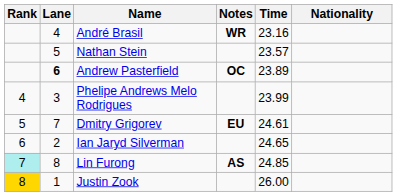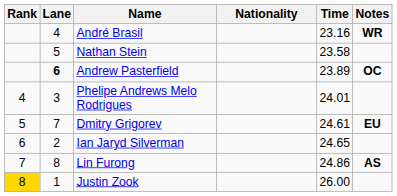 <table class="wikitable sortable" style="text-align:center">
 <tr>
 <th>Rank</th>
 <th>Lane</th>
 <th style="width:180px">Name</th>
+<th style="width:125px">Nationality</th>
+<th>Time</th>
 <th>Notes</th>
-<th>Time</th>
-<th style="width:125px">Nationality</th>
 </tr>
 <tr>
 <td></td>
 <td>4</td>
 <td style="text-align:left;"><a href='#'>André Brasil</a></td>
+<td style="text-align:left;"></td>
+<td>23.16</td>
 <td><strong>WR</strong></td>
-<td>23.16</td>
-<td style="text-align:left;"></td>
 </tr>
 <tr>
 <td></td>
 <td>5</td>
 <td style="text-align:left;"><a href='#'>Nathan Stein</a></td>
+<td style="text-align:left;"></td>
+<td>23.58</td>
 <td></td>
-<td>23.57</td>
-<td style="text-align:left;"></td>
 </tr>
 <tr>
 <td></td>
 <td><strong>6</strong></td>
 <td style="text-align:left;"><a href='#'>Andrew Pasterfield</a></td>
+<td style="text-align:left;"></td>
+<td>23.89</td>
 <td><strong>OC</strong></td>
-<td>23.89</td>
-<td style="text-align:left;"></td>
 </tr>
 <tr>
 <td>4</td>
 <td>3</td>
 <td style="text-align:left;"><a href='#'>Phelipe Andrews Melo Rodrigues</a></td>
+<td style="text-align:left;"></td>
+<td>24.01</td>
 <td></td>
-<td>23.99</td>
-<td style="text-align:left;"></td>
 </tr>
 <tr>
 <td>5</td>
 <td>7</td>
 <td style="text-align:left;"><a href='#'>Dmitry Grigorev</a></td>
+<td style="text-align:left;"></td>
+<td>24.61</td>
 <td><strong>EU</strong></td>
-<td>24.61</td>
-<td style="text-align:left;"></td>
 </tr>
 <tr>
 <td>6</td>
 <td>2</td>
 <td style="text-align:left;"><a href='#'>Ian Jaryd Silverman</a></td>
+<td style="text-align:left;"></td>
+<td>24.65</td>
 <td></td>
-<td>24.65</td>
-<td style="text-align:left;"></td>
 </tr>
 <tr>
-<td style="background: paleturquoise;">7</td>
+<td>7</td>
 <td>8</td>
 <td style="text-align:left;"><a href='#'>Lin Furong</a></td>
+<td style="text-align:left;"></td>
+<td>24.86</td>
 <td><strong>AS</strong></td>
-<td>24.85</td>
-<td style="text-align:left;"></td>
 </tr>
 <tr>
 <td style="background: gold;">8</td>
 <td>1</td>
 <td style="text-align:left;"><a href='#'>Justin Zook</a></td>
+<td style="text-align:left;"></td>
+<td>26.00</td>
 <td></td>
-<td>26.00</td>
-<td style="text-align:left;"></td>
 </tr>
 </table>
